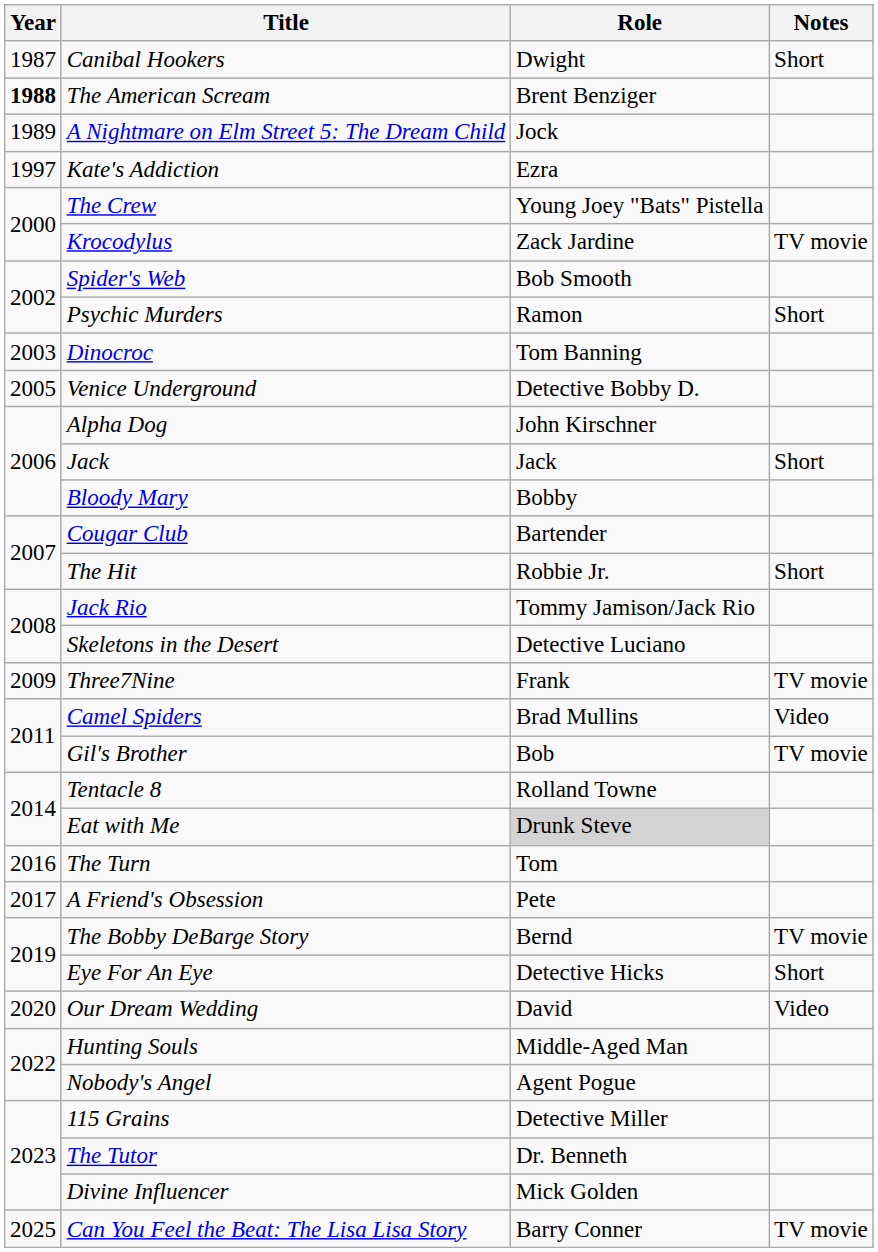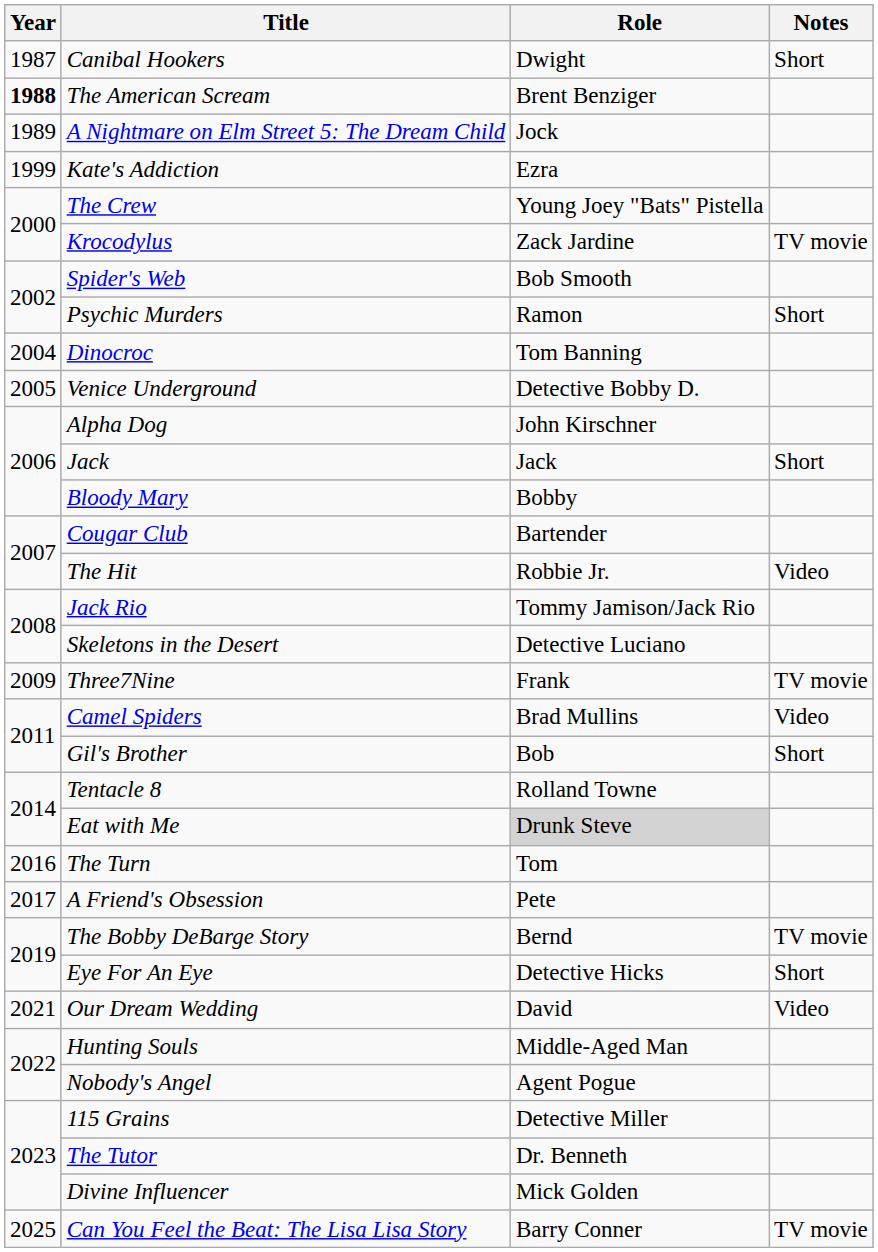 <table class="wikitable sortable">
 <tr>
 <th>Year</th>
 <th>Title</th>
 <th>Role</th>
 <th>Notes</th>
 </tr>
 <tr>
 <td>1987</td>
 <td><em>Canibal Hookers</em></td>
 <td>Dwight</td>
 <td>Short</td>
 </tr>
 <tr>
 <td><strong>1988</strong></td>
 <td><em>The American Scream</em></td>
 <td>Brent Benziger</td>
 <td></td>
 </tr>
 <tr>
 <td>1989</td>
 <td><em><a href='#'>A Nightmare on Elm Street 5: The Dream Child</a></em></td>
 <td>Jock</td>
 <td></td>
 </tr>
 <tr>
-<td>1997</td>
+<td>1999</td>
 <td><em>Kate's Addiction</em></td>
 <td>Ezra</td>
 <td></td>
 </tr>
 <tr>
 <td rowspan=2>2000</td>
 <td><em><a href='#'>The Crew</a></em></td>
 <td>Young Joey "Bats" Pistella</td>
 <td></td>
 </tr>
 <tr>
 <td><em><a href='#'>Krocodylus</a></em></td>
 <td>Zack Jardine</td>
 <td>TV movie</td>
 </tr>
 <tr>
 <td rowspan=2>2002</td>
 <td><em><a href='#'>Spider's Web</a></em></td>
 <td>Bob Smooth</td>
 <td></td>
 </tr>
 <tr>
 <td><em>Psychic Murders</em></td>
 <td>Ramon</td>
 <td>Short</td>
 </tr>
 <tr>
-<td>2003</td>
+<td>2004</td>
 <td><em><a href='#'>Dinocroc</a></em></td>
 <td>Tom Banning</td>
 <td></td>
 </tr>
 <tr>
 <td>2005</td>
 <td><em>Venice Underground</em></td>
 <td>Detective Bobby D.</td>
 <td></td>
 </tr>
 <tr>
 <td rowspan=3>2006</td>
 <td><em>Alpha Dog</em></td>
 <td>John Kirschner</td>
 <td></td>
 </tr>
 <tr>
 <td><em>Jack</em></td>
 <td>Jack</td>
 <td>Short</td>
 </tr>
 <tr>
 <td><em><a href='#'>Bloody Mary</a></em></td>
 <td>Bobby</td>
 <td></td>
 </tr>
 <tr>
 <td rowspan=2>2007</td>
 <td><em><a href='#'>Cougar Club</a></em></td>
 <td>Bartender</td>
 <td></td>
 </tr>
 <tr>
 <td><em>The Hit</em></td>
 <td>Robbie Jr.</td>
-<td>Short</td>
+<td>Video</td>
 </tr>
 <tr>
 <td rowspan=2>2008</td>
 <td><em><a href='#'>Jack Rio</a></em></td>
 <td>Tommy Jamison/Jack Rio</td>
 <td></td>
 </tr>
 <tr>
 <td><em>Skeletons in the Desert</em></td>
 <td>Detective Luciano</td>
 <td></td>
 </tr>
 <tr>
 <td>2009</td>
 <td><em>Three7Nine</em></td>
 <td>Frank</td>
 <td>TV movie</td>
 </tr>
 <tr>
 <td rowspan=2>2011</td>
 <td><em><a href='#'>Camel Spiders</a></em></td>
 <td>Brad Mullins</td>
 <td>Video</td>
 </tr>
 <tr>
 <td><em>Gil's Brother</em></td>
 <td>Bob</td>
-<td>TV movie</td>
+<td>Short</td>
 </tr>
 <tr>
 <td rowspan=2>2014</td>
 <td><em>Tentacle 8</em></td>
 <td>Rolland Towne</td>
 <td></td>
 </tr>
 <tr>
 <td><em>Eat with Me</em></td>
 <td style="background: lightgrey;">Drunk Steve</td>
 <td></td>
 </tr>
 <tr>
 <td>2016</td>
 <td><em>The Turn</em></td>
 <td>Tom</td>
 <td></td>
 </tr>
 <tr>
 <td>2017</td>
 <td><em>A Friend's Obsession</em></td>
 <td>Pete</td>
 <td></td>
 </tr>
 <tr>
 <td rowspan=2>2019</td>
 <td><em>The Bobby DeBarge Story</em></td>
 <td>Bernd</td>
 <td>TV movie</td>
 </tr>
 <tr>
 <td><em>Eye For An Eye</em></td>
 <td>Detective Hicks</td>
 <td>Short</td>
 </tr>
 <tr>
-<td>2020</td>
+<td>2021</td>
 <td><em>Our Dream Wedding</em></td>
 <td>David</td>
 <td>Video</td>
 </tr>
 <tr>
 <td rowspan=2>2022</td>
 <td><em>Hunting Souls</em></td>
 <td>Middle-Aged Man</td>
 <td></td>
 </tr>
 <tr>
 <td><em>Nobody's Angel</em></td>
 <td>Agent Pogue</td>
 <td></td>
 </tr>
 <tr>
 <td rowspan=3>2023</td>
 <td><em>115 Grains</em></td>
 <td>Detective Miller</td>
 <td></td>
 </tr>
 <tr>
 <td><em><a href='#'>The Tutor</a></em></td>
 <td>Dr. Benneth</td>
 <td></td>
 </tr>
 <tr>
 <td><em>Divine Influencer</em></td>
 <td>Mick Golden</td>
 <td></td>
 </tr>
 <tr>
 <td>2025</td>
 <td><em><a href='#'>Can You Feel the Beat: The Lisa Lisa Story</a></em></td>
 <td>Barry Conner</td>
 <td>TV movie</td>
 </tr>
 </table>
